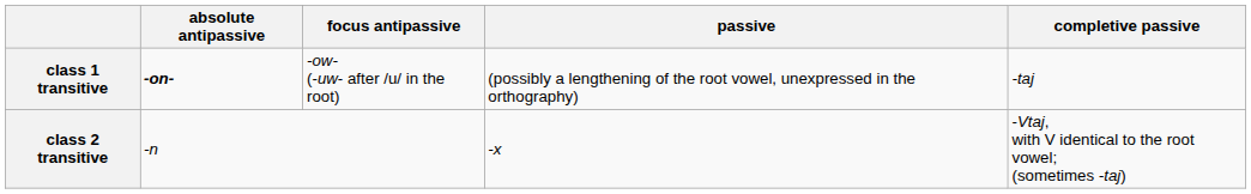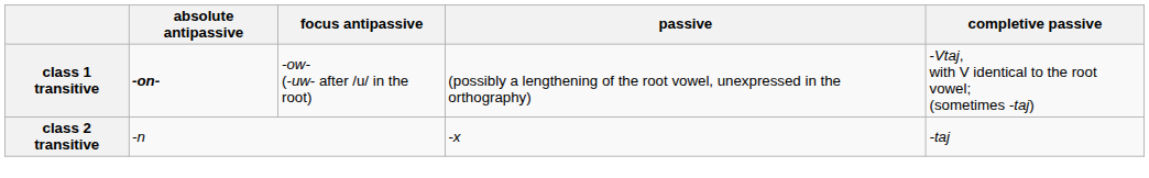 <table class="wikitable">
 <tr>
 <th></th>
 <th><strong>absolute antipassive</strong></th>
 <th><strong>focus antipassive</strong></th>
 <th><strong>passive</strong></th>
 <th><strong>completive passive</strong></th>
 </tr>
 <tr>
 <th><strong>class 1 transitive</strong></th>
 <td><strong><em>-on-</em></strong></td>
 <td><em>-ow-</em><br>(-<em>uw</em>- after /u/ in the root)</td>
 <td><br>(possibly a lengthening of the root vowel, unexpressed in the orthography)</td>
-<td><em>-taj</em></td>
+<td>-<em>Vtaj</em>,<br>with V identical to the root vowel;<br>(sometimes <em>-taj</em>)</td>
 </tr>
 <tr>
 <th><strong>class 2 transitive</strong></th>
 <td colspan="2"><em>-n</em></td>
 <td><em>-x</em></td>
-<td>-<em>Vtaj</em>,<br>with V identical to the root vowel;<br>(sometimes <em>-taj</em>)</td>
+<td><em>-taj</em></td>
 </tr>
 </table>
